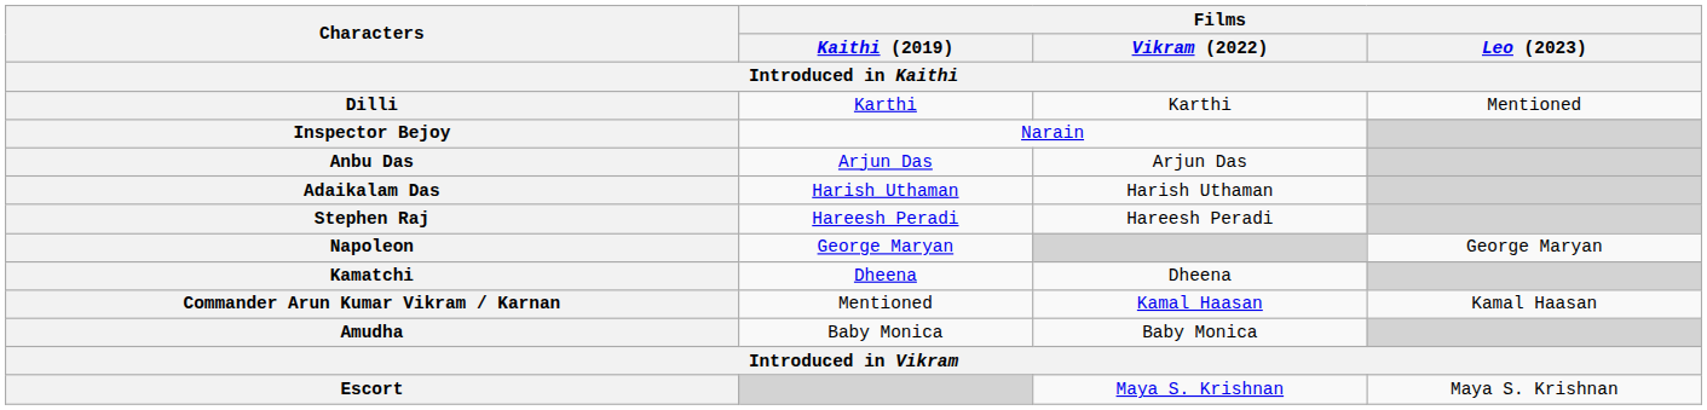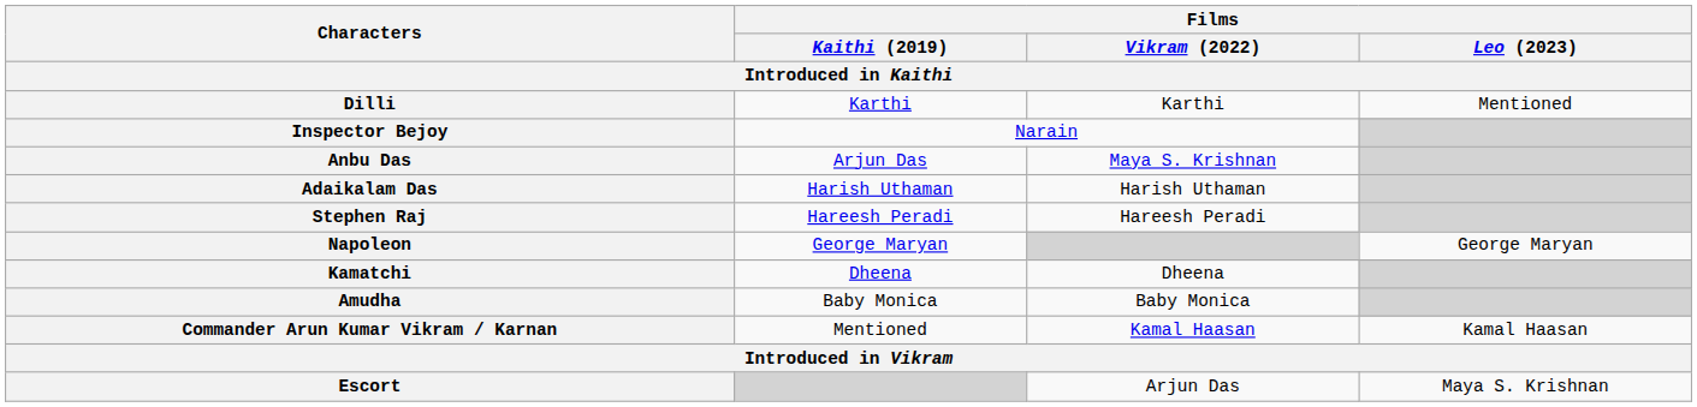 <table class="wikitable" width ="100%" style="text-align:center">
 <tr>
 <th rowspan="2">Characters</th>
 <th colspan="3">Films</th>
 </tr>
 <tr>
 <th align="center"><em><a href='#'>Kaithi</a></em> (2019)</th>
 <th><em><a href='#'>Vikram</a></em> (2022)</th>
 <th><em><a href='#'>Leo</a></em> (2023)</th>
 </tr>
 <tr>
 <th colspan="4">Introduced in <em>Kaithi</em></th>
 </tr>
 <tr>
 <th>Dilli</th>
 <td><a href='#'>Karthi</a></td>
 <td>Karthi</td>
 <td>Mentioned</td>
 </tr>
 <tr>
 <th>Inspector Bejoy</th>
 <td colspan="2"><a href='#'>Narain</a></td>
 <td style="background:#d3d3d3;"></td>
 </tr>
 <tr>
 <th>Anbu Das</th>
 <td><a href='#'>Arjun Das</a></td>
-<td>Arjun Das</td>
+<td><a href='#'>Maya S. Krishnan</a></td>
 <td style="background:#d3d3d3;"></td>
 </tr>
 <tr>
 <th>Adaikalam Das</th>
 <td><a href='#'>Harish Uthaman</a></td>
 <td>Harish Uthaman</td>
 <td style="background:#d3d3d3;"></td>
 </tr>
 <tr>
 <th>Stephen Raj</th>
 <td><a href='#'>Hareesh Peradi</a></td>
 <td>Hareesh Peradi</td>
 <td style="background:#d3d3d3;"></td>
 </tr>
 <tr>
 <th>Napoleon</th>
 <td><a href='#'>George Maryan</a></td>
 <td style="background:#d3d3d3;"></td>
 <td>George Maryan</td>
 </tr>
 <tr>
 <th>Kamatchi</th>
 <td><a href='#'>Dheena</a></td>
 <td>Dheena</td>
 <td style="background:#d3d3d3;"></td>
 </tr>
 <tr>
+<th>Amudha</th>
+<td>Baby Monica</td>
+<td>Baby Monica</td>
+<td style="background:#d3d3d3;"></td>
+</tr>
+<tr>
 <th>Commander Arun Kumar Vikram / Karnan</th>
 <td>Mentioned</td>
 <td><a href='#'>Kamal Haasan</a></td>
 <td>Kamal Haasan</td>
-</tr>
-<tr>
-<th>Amudha</th>
-<td>Baby Monica</td>
-<td>Baby Monica</td>
-<td style="background:#d3d3d3;"></td>
 </tr>
 <tr>
 <th colspan="4">Introduced in <em>Vikram</em></th>
 </tr>
 <tr>
 <th>Escort</th>
 <td style="background :#d3d3d3;"></td>
-<td><a href='#'>Maya S. Krishnan</a></td>
+<td>Arjun Das</td>
 <td>Maya S. Krishnan</td>
 </tr>
 </table>
